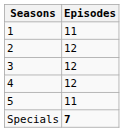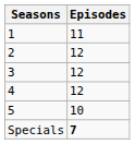 <table class="wikitable">
 <tr>
 <th>Seasons</th>
 <th>Episodes</th>
 </tr>
 <tr>
 <td>1</td>
 <td>11</td>
 </tr>
 <tr>
 <td>2</td>
 <td>12</td>
 </tr>
 <tr>
 <td>3</td>
 <td>12</td>
 </tr>
 <tr>
 <td>4</td>
 <td>12</td>
 </tr>
 <tr>
 <td>5</td>
-<td>11</td>
+<td>10</td>
 </tr>
 <tr>
 <td>Specials</td>
 <td><strong>7</strong></td>
 </tr>
 </table>
